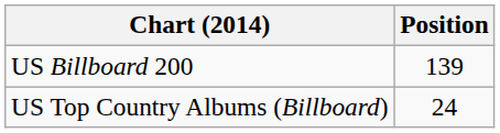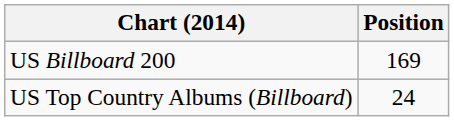 <table class="wikitable sortable">
 <tr>
 <th>Chart (2014)</th>
 <th>Position</th>
 </tr>
 <tr>
 <td>US <em>Billboard</em> 200</td>
-<td style="text-align:center;">139</td>
+<td style="text-align:center;">169</td>
 </tr>
 <tr>
 <td>US Top Country Albums (<em>Billboard</em>)</td>
 <td style="text-align:center;">24</td>
 </tr>
 </table>
